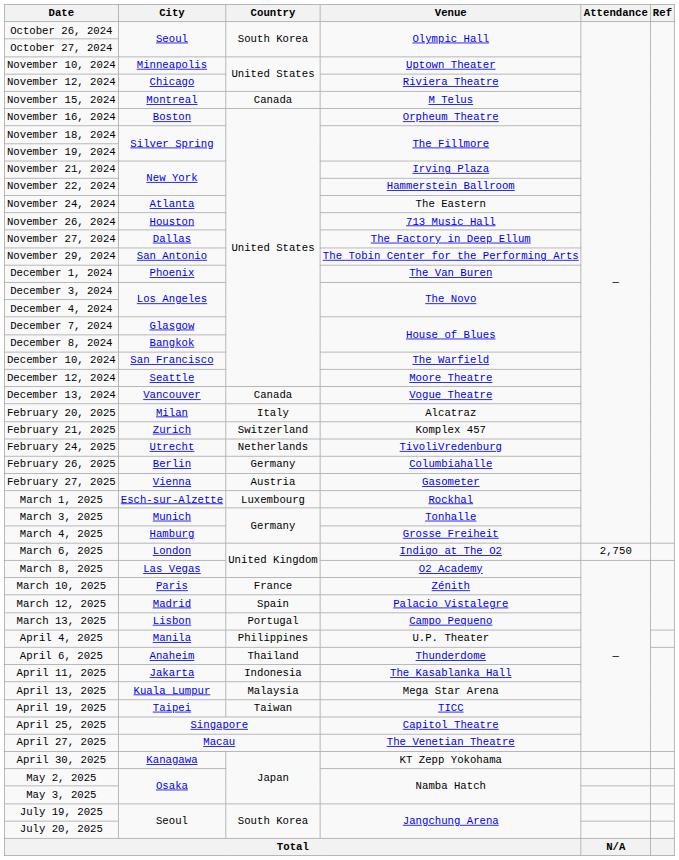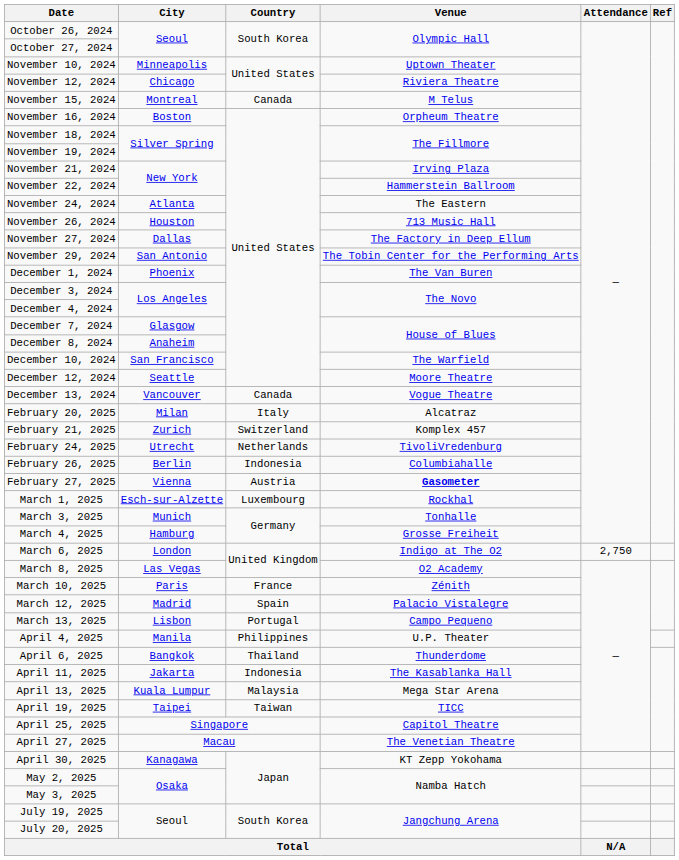 <table class="wikitable" style="text-align:center;">
 <tr>
 <th style="text-align:center;">Date</th>
 <th style="text-align:center;">City</th>
 <th style="text-align:center;">Country</th>
 <th style="text-align:center;">Venue</th>
 <th>Attendance</th>
 <th>Ref</th>
 </tr>
 <tr>
 <td>October 26, 2024</td>
 <td rowspan="2"><a href='#'>Seoul</a></td>
 <td rowspan="2">South Korea</td>
 <td rowspan="2"><a href='#'>Olympic Hall</a></td>
 <td rowspan="30">—</td>
 <td rowspan="30"></td>
 </tr>
 <tr>
 <td>October 27, 2024</td>
 </tr>
 <tr>
 <td>November 10, 2024</td>
 <td><a href='#'>Minneapolis</a></td>
 <td rowspan="2">United States</td>
 <td><a href='#'>Uptown Theater</a></td>
 </tr>
 <tr>
 <td>November 12, 2024</td>
 <td><a href='#'>Chicago</a></td>
 <td><a href='#'>Riviera Theatre</a></td>
 </tr>
 <tr>
 <td>November 15, 2024</td>
 <td><a href='#'>Montreal</a></td>
 <td>Canada</td>
 <td><a href='#'>M Telus</a></td>
 </tr>
 <tr>
 <td>November 16, 2024</td>
 <td><a href='#'>Boston</a></td>
 <td rowspan="16">United States</td>
 <td><a href='#'>Orpheum Theatre</a></td>
 </tr>
 <tr>
 <td>November 18, 2024</td>
 <td rowspan="2"><a href='#'>Silver Spring</a></td>
 <td rowspan="2"><a href='#'>The Fillmore</a></td>
 </tr>
 <tr>
 <td>November 19, 2024</td>
 </tr>
 <tr>
 <td>November 21, 2024</td>
 <td rowspan="2"><a href='#'>New York</a></td>
 <td><a href='#'>Irving Plaza</a></td>
 </tr>
 <tr>
 <td>November 22, 2024</td>
 <td><a href='#'>Hammerstein Ballroom</a></td>
 </tr>
 <tr>
 <td>November 24, 2024</td>
 <td><a href='#'>Atlanta</a></td>
 <td>The Eastern</td>
 </tr>
 <tr>
 <td>November 26, 2024</td>
 <td><a href='#'>Houston</a></td>
 <td><a href='#'>713 Music Hall</a></td>
 </tr>
 <tr>
 <td>November 27, 2024</td>
 <td><a href='#'>Dallas</a></td>
 <td><a href='#'>The Factory in Deep Ellum</a></td>
 </tr>
 <tr>
 <td>November 29, 2024</td>
 <td><a href='#'>San Antonio</a></td>
 <td><a href='#'>The Tobin Center for the Performing Arts</a></td>
 </tr>
 <tr>
 <td>December 1, 2024</td>
 <td><a href='#'>Phoenix</a></td>
 <td><a href='#'>The Van Buren</a></td>
 </tr>
 <tr>
 <td>December 3, 2024</td>
 <td rowspan="2"><a href='#'>Los Angeles</a></td>
 <td rowspan="2"><a href='#'>The Novo</a></td>
 </tr>
 <tr>
 <td>December 4, 2024</td>
 </tr>
 <tr>
 <td>December 7, 2024</td>
 <td><a href='#'>Glasgow</a></td>
 <td rowspan="2"><a href='#'>House of Blues</a></td>
 </tr>
 <tr>
 <td>December 8, 2024</td>
-<td><a href='#'>Bangkok</a></td>
+<td><a href='#'>Anaheim</a></td>
 </tr>
 <tr>
 <td>December 10, 2024</td>
 <td><a href='#'>San Francisco</a></td>
 <td><a href='#'>The Warfield</a></td>
 </tr>
 <tr>
 <td>December 12, 2024</td>
 <td><a href='#'>Seattle</a></td>
 <td><a href='#'>Moore Theatre</a></td>
 </tr>
 <tr>
 <td>December 13, 2024</td>
 <td><a href='#'>Vancouver</a></td>
 <td>Canada</td>
 <td><a href='#'>Vogue Theatre</a></td>
 </tr>
 <tr>
 <td>February 20, 2025</td>
 <td><a href='#'>Milan</a></td>
 <td>Italy</td>
 <td>Alcatraz</td>
 </tr>
 <tr>
 <td>February 21, 2025</td>
 <td><a href='#'>Zurich</a></td>
 <td>Switzerland</td>
 <td>Komplex 457</td>
 </tr>
 <tr>
 <td>February 24, 2025</td>
 <td><a href='#'>Utrecht</a></td>
 <td>Netherlands</td>
 <td><a href='#'>TivoliVredenburg</a></td>
 </tr>
 <tr>
 <td>February 26, 2025</td>
 <td><a href='#'>Berlin</a></td>
-<td>Germany</td>
+<td>Indonesia</td>
 <td><a href='#'>Columbiahalle</a></td>
 </tr>
 <tr>
 <td>February 27, 2025</td>
 <td><a href='#'>Vienna</a></td>
 <td>Austria</td>
-<td><a href='#'>Gasometer</a></td>
+<td><strong><a href='#'>Gasometer</a></strong></td>
 </tr>
 <tr>
 <td>March 1, 2025</td>
 <td><a href='#'>Esch-sur-Alzette</a></td>
 <td>Luxembourg</td>
 <td><a href='#'>Rockhal</a></td>
 </tr>
 <tr>
 <td>March 3, 2025</td>
 <td><a href='#'>Munich</a></td>
 <td rowspan="2">Germany</td>
 <td><a href='#'>Tonhalle</a></td>
 </tr>
 <tr>
 <td>March 4, 2025</td>
 <td><a href='#'>Hamburg</a></td>
 <td><a href='#'>Grosse Freiheit</a></td>
 </tr>
 <tr>
 <td>March 6, 2025</td>
 <td><a href='#'>London</a></td>
 <td rowspan="2">United Kingdom</td>
 <td><a href='#'>Indigo at The O2</a></td>
 <td>2,750</td>
 <td></td>
 </tr>
 <tr>
 <td>March 8, 2025</td>
 <td><a href='#'>Las Vegas</a></td>
 <td><a href='#'>O2 Academy</a></td>
 <td rowspan="11">—</td>
 <td rowspan="4"></td>
 </tr>
 <tr>
 <td>March 10, 2025</td>
 <td><a href='#'>Paris</a></td>
 <td>France</td>
 <td><a href='#'>Zénith</a></td>
 </tr>
 <tr>
 <td>March 12, 2025</td>
 <td><a href='#'>Madrid</a></td>
 <td>Spain</td>
 <td><a href='#'>Palacio Vistalegre</a></td>
 </tr>
 <tr>
 <td>March 13, 2025</td>
 <td><a href='#'>Lisbon</a></td>
 <td>Portugal</td>
 <td><a href='#'>Campo Pequeno</a></td>
 </tr>
 <tr>
 <td>April 4, 2025</td>
 <td><a href='#'>Manila</a></td>
 <td>Philippines</td>
 <td>U.P. Theater</td>
 <td></td>
 </tr>
 <tr>
 <td>April 6, 2025</td>
-<td><a href='#'>Anaheim</a></td>
+<td><a href='#'>Bangkok</a></td>
 <td>Thailand</td>
 <td><a href='#'>Thunderdome</a></td>
 <td rowspan="6"></td>
 </tr>
 <tr>
 <td>April 11, 2025</td>
 <td><a href='#'>Jakarta</a></td>
 <td>Indonesia</td>
 <td><a href='#'>The Kasablanka Hall</a></td>
 </tr>
 <tr>
 <td>April 13, 2025</td>
 <td><a href='#'>Kuala Lumpur</a></td>
 <td>Malaysia</td>
 <td>Mega Star Arena</td>
 </tr>
 <tr>
 <td>April 19, 2025</td>
 <td><a href='#'>Taipei</a></td>
 <td>Taiwan</td>
 <td><a href='#'>TICC</a></td>
 </tr>
 <tr>
 <td>April 25, 2025</td>
 <td colspan="2"><a href='#'>Singapore</a></td>
 <td><a href='#'>Capitol Theatre</a></td>
 </tr>
 <tr>
 <td>April 27, 2025</td>
 <td colspan="2"><a href='#'>Macau</a></td>
 <td><a href='#'>The Venetian Theatre</a></td>
 </tr>
 <tr>
 <td>April 30, 2025</td>
 <td><a href='#'>Kanagawa</a></td>
 <td rowspan="3">Japan</td>
 <td>KT Zepp Yokohama</td>
 <td></td>
 <td></td>
 </tr>
 <tr>
 <td>May 2, 2025</td>
 <td rowspan="2"><a href='#'>Osaka</a></td>
 <td rowspan="2">Namba Hatch</td>
 <td></td>
 <td></td>
 </tr>
 <tr>
 <td>May 3, 2025</td>
 <td></td>
 <td></td>
 </tr>
 <tr>
 <td>July 19, 2025</td>
 <td rowspan="2">Seoul</td>
 <td rowspan="2">South Korea</td>
 <td rowspan="2"><a href='#'>Jangchung Arena</a></td>
 <td></td>
 <td></td>
 </tr>
 <tr>
 <td>July 20, 2025</td>
 <td></td>
 <td></td>
 </tr>
 <tr>
 <th colspan="4">Total</th>
 <th>N/A</th>
 <th></th>
 </tr>
 </table>
